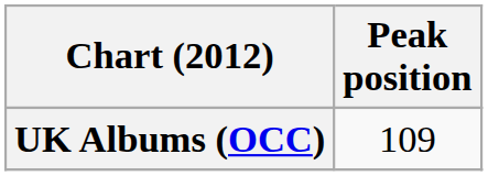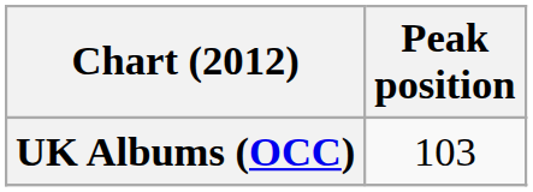 <table class="wikitable sortable plainrowheaders" style="text-align:center">
 <tr>
 <th scope="col">Chart (2012)</th>
 <th scope="col">Peak<br>position</th>
 </tr>
 <tr>
 </tr>
 <tr>
 </tr>
 <tr>
 </tr>
 <tr>
 <th scope="row">UK Albums (<a href='#'>OCC</a>)</th>
-<td align="center">109</td>
+<td align="center">103</td>
 </tr>
 <tr>
 </tr>
 <tr>
 </tr>
 <tr>
 </tr>
 </table>
